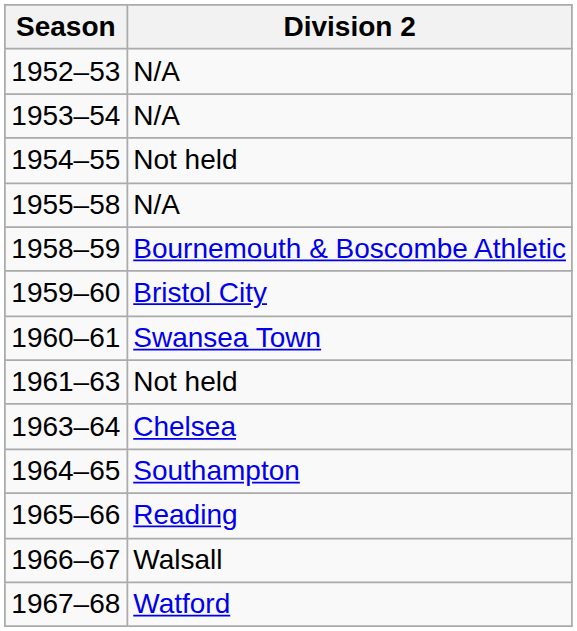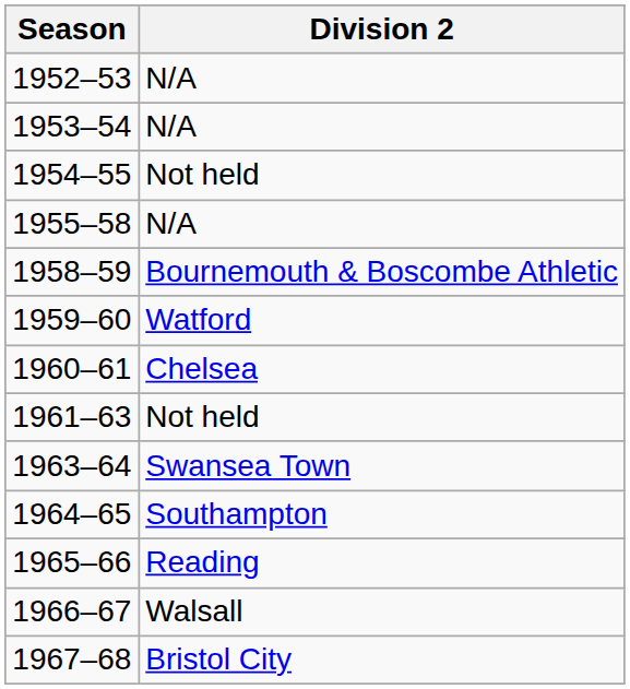 <table class="wikitable">
 <tr>
 <th>Season</th>
 <th>Division 2</th>
 </tr>
 <tr>
 <td>1952–53</td>
 <td>N/A</td>
 </tr>
 <tr>
 <td>1953–54</td>
 <td>N/A</td>
 </tr>
 <tr>
 <td>1954–55</td>
 <td>Not held</td>
 </tr>
 <tr>
 <td>1955–58</td>
 <td>N/A</td>
 </tr>
 <tr>
 <td>1958–59</td>
 <td><a href='#'>Bournemouth & Boscombe Athletic</a></td>
 </tr>
 <tr>
 <td>1959–60</td>
-<td><a href='#'>Bristol City</a></td>
+<td><a href='#'>Watford</a></td>
 </tr>
 <tr>
 <td>1960–61</td>
-<td><a href='#'>Swansea Town</a></td>
+<td><a href='#'>Chelsea</a></td>
 </tr>
 <tr>
 <td>1961–63</td>
 <td>Not held</td>
 </tr>
 <tr>
 <td>1963–64</td>
-<td><a href='#'>Chelsea</a></td>
+<td><a href='#'>Swansea Town</a></td>
 </tr>
 <tr>
 <td>1964–65</td>
 <td><a href='#'>Southampton</a></td>
 </tr>
 <tr>
 <td>1965–66</td>
 <td><a href='#'>Reading</a></td>
 </tr>
 <tr>
 <td>1966–67</td>
 <td>Walsall</td>
 </tr>
 <tr>
 <td>1967–68</td>
-<td><a href='#'>Watford</a></td>
+<td><a href='#'>Bristol City</a></td>
 </tr>
 </table>
